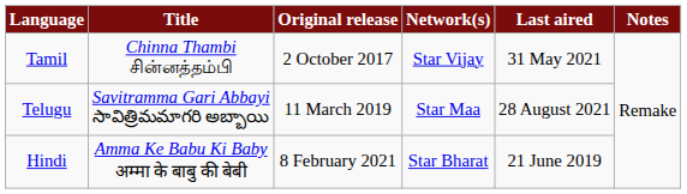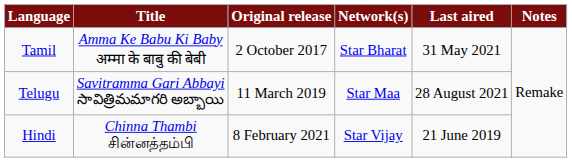 <table class="wikitable" style="text-align:center;">
 <tr style="color:white">
 <th style="background: #7b0c0c;">Language</th>
 <th style="background: #7b0c0c;">Title</th>
 <th style="background: #7b0c0c;">Original release</th>
 <th style="background: #7b0c0c;">Network(s)</th>
 <th style="background: #7b0c0c;">Last aired</th>
 <th style="background: #7b0c0c;">Notes</th>
 </tr>
 <tr>
 <td><a href='#'>Tamil</a></td>
-<td><em><a href='#'>Chinna Thambi</a></em> <br> சின்னத்தம்பி</td>
+<td><em><a href='#'>Amma Ke Babu Ki Baby</a></em> <br> अम्मा के बाबु की बेबी</td>
 <td>2 October 2017</td>
-<td><a href='#'>Star Vijay</a></td>
+<td><a href='#'>Star Bharat</a></td>
 <td>31 May 2021</td>
 <td rowspan="3">Remake</td>
 </tr>
 <tr>
 <td><a href='#'>Telugu</a></td>
 <td><em><a href='#'>Savitramma Gari Abbayi</a></em> <br> సావిత్రిమమాగరి అబ్బాయి</td>
 <td>11 March 2019</td>
 <td><a href='#'>Star Maa</a></td>
 <td>28 August 2021</td>
 </tr>
 <tr>
 <td><a href='#'>Hindi</a></td>
-<td><em><a href='#'>Amma Ke Babu Ki Baby</a></em> <br> अम्मा के बाबु की बेबी</td>
+<td><em><a href='#'>Chinna Thambi</a></em> <br> சின்னத்தம்பி</td>
 <td>8 February 2021</td>
-<td><a href='#'>Star Bharat</a></td>
+<td><a href='#'>Star Vijay</a></td>
 <td>21 June 2019</td>
 </tr>
 </table>
